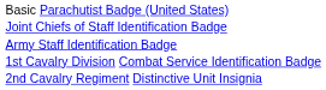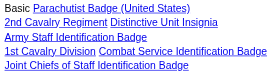 <table>
 <tr>
 <td align=center></td>
 <td>Basic <a href='#'>Parachutist Badge (United States)</a></td>
 </tr>
 <tr>
 <td align=center></td>
-<td><a href='#'>Joint Chiefs of Staff Identification Badge</a></td>
+<td><a href='#'>2nd Cavalry Regiment</a> <a href='#'>Distinctive Unit Insignia</a></td>
 </tr>
 <tr>
 <td align=center></td>
 <td><a href='#'>Army Staff Identification Badge</a></td>
 </tr>
 <tr>
 <td align=center></td>
 <td><a href='#'>1st Cavalry Division</a> <a href='#'>Combat Service Identification Badge</a></td>
 </tr>
 <tr>
 <td align=center></td>
-<td><a href='#'>2nd Cavalry Regiment</a> <a href='#'>Distinctive Unit Insignia</a></td>
+<td><a href='#'>Joint Chiefs of Staff Identification Badge</a></td>
 </tr>
 </table>
